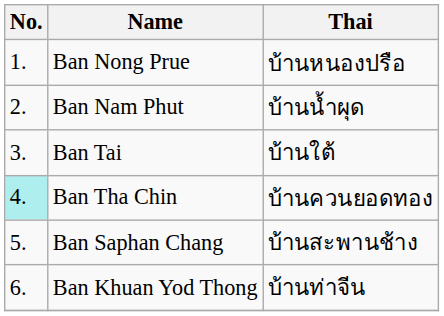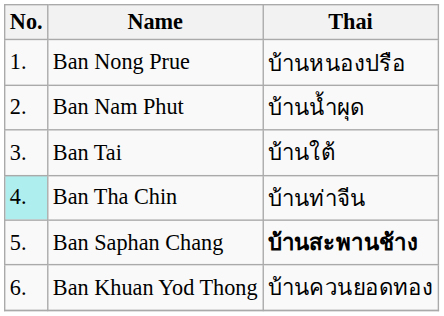 <table class="wikitable sortable">
 <tr>
 <th>No.</th>
 <th>Name</th>
 <th>Thai</th>
 </tr>
 <tr>
 <td>1.</td>
 <td>Ban Nong Prue</td>
 <td>บ้านหนองปรือ</td>
 </tr>
 <tr>
 <td>2.</td>
 <td>Ban Nam Phut</td>
 <td>บ้านน้ำผุด</td>
 </tr>
 <tr>
 <td>3.</td>
 <td>Ban Tai</td>
 <td>บ้านใต้</td>
 </tr>
 <tr>
 <td style="background: paleturquoise;">4.</td>
 <td>Ban Tha Chin</td>
-<td>บ้านควนยอดทอง</td>
+<td>บ้านท่าจีน</td>
 </tr>
 <tr>
 <td>5.</td>
 <td>Ban Saphan Chang</td>
-<td>บ้านสะพานช้าง</td>
+<td><strong>บ้านสะพานช้าง</strong></td>
 </tr>
 <tr>
 <td>6.</td>
 <td>Ban Khuan Yod Thong</td>
-<td>บ้านท่าจีน</td>
+<td>บ้านควนยอดทอง</td>
 </tr>
 <tr>
 </tr>
 </table>
